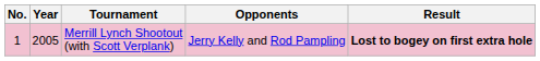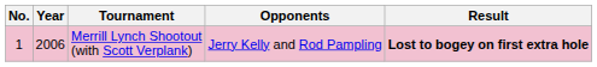 <table class="wikitable" style="font-size:95%;">
 <tr>
 <th>No.</th>
 <th>Year</th>
 <th>Tournament</th>
 <th>Opponents</th>
 <th>Result</th>
 </tr>
 <tr style="background:#F2C1D1;">
 <td align=center>1</td>
-<td>2005</td>
+<td>2006</td>
 <td><a href='#'>Merrill Lynch Shootout</a><br>(with  <a href='#'>Scott Verplank</a>)</td>
 <td> <a href='#'>Jerry Kelly</a> and  <a href='#'>Rod Pampling</a></td>
 <td><strong>Lost to bogey on first extra hole</strong></td>
 </tr>
 </table>
